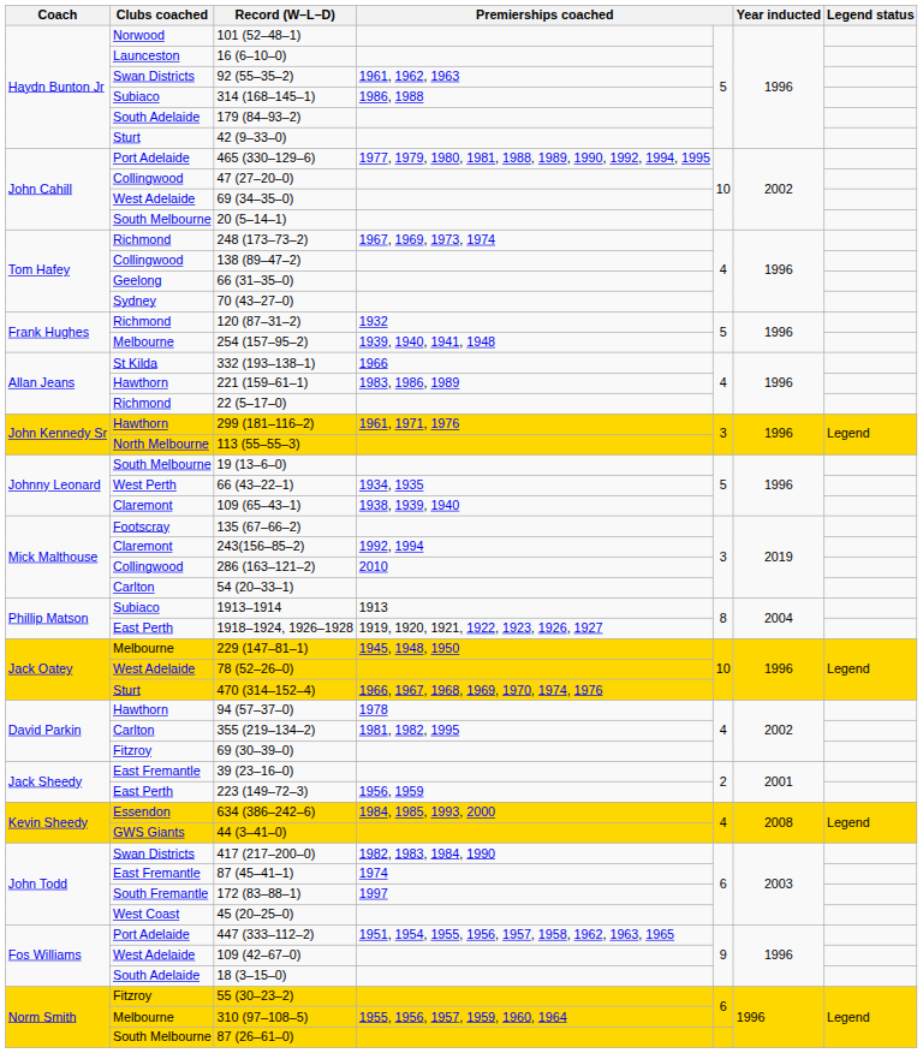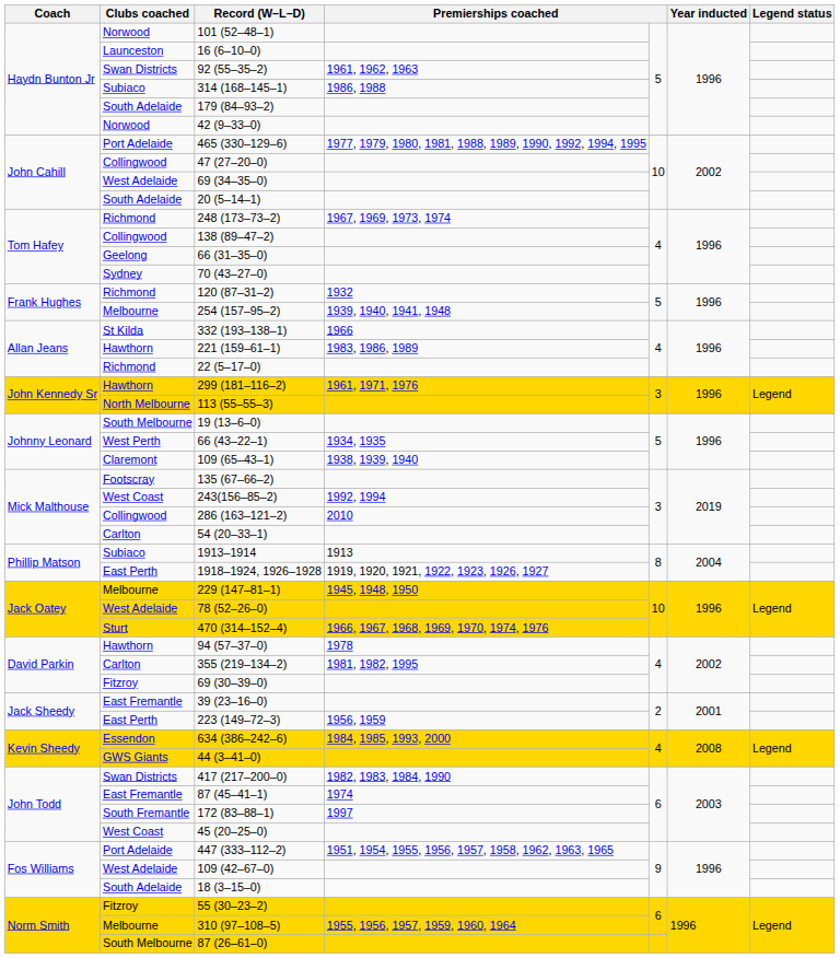 <table class="wikitable sortable">
 <tr>
 <th>Coach</th>
 <th>Clubs coached</th>
 <th>Record (W–L–D)</th>
 <th colspan="2">Premierships coached</th>
 <th>Year inducted</th>
 <th>Legend status</th>
 </tr>
 <tr>
 <td rowspan="6"><a href='#'>Haydn Bunton Jr</a></td>
 <td><a href='#'>Norwood</a></td>
 <td>101 (52–48–1)</td>
 <td></td>
 <td rowspan="6" align="center">5</td>
 <td rowspan="6" align="center">1996</td>
 <td></td>
 </tr>
 <tr>
 <td><a href='#'>Launceston</a></td>
 <td>16 (6–10–0)</td>
 <td></td>
 <td></td>
 </tr>
 <tr>
 <td><a href='#'>Swan Districts</a></td>
 <td>92 (55–35–2)</td>
 <td><a href='#'>1961</a>, <a href='#'>1962</a>, <a href='#'>1963</a></td>
 <td></td>
 </tr>
 <tr>
 <td><a href='#'>Subiaco</a></td>
 <td>314 (168–145–1)</td>
 <td><a href='#'>1986</a>, <a href='#'>1988</a></td>
 <td></td>
 </tr>
 <tr>
 <td><a href='#'>South Adelaide</a></td>
 <td>179 (84–93–2)</td>
 <td></td>
 <td></td>
 </tr>
 <tr>
-<td><a href='#'>Sturt</a></td>
+<td><a href='#'>Norwood</a></td>
 <td>42 (9–33–0)</td>
 <td></td>
 <td></td>
 </tr>
 <tr>
 <td rowspan="4"><a href='#'>John Cahill</a></td>
 <td><a href='#'>Port Adelaide</a></td>
 <td>465 (330–129–6)</td>
 <td><a href='#'>1977</a>, <a href='#'>1979</a>, <a href='#'>1980</a>, <a href='#'>1981</a>, <a href='#'>1988</a>, <a href='#'>1989</a>, <a href='#'>1990</a>, <a href='#'>1992</a>, <a href='#'>1994</a>, <a href='#'>1995</a></td>
 <td rowspan="4" align="center">10</td>
 <td rowspan="4" align="center">2002</td>
 <td></td>
 </tr>
 <tr>
 <td><a href='#'>Collingwood</a></td>
 <td>47 (27–20–0)</td>
 <td></td>
 <td></td>
 </tr>
 <tr>
 <td><a href='#'>West Adelaide</a></td>
 <td>69 (34–35–0)</td>
 <td></td>
 <td></td>
 </tr>
 <tr>
-<td><a href='#'>South Melbourne</a></td>
+<td><a href='#'>South Adelaide</a></td>
 <td>20 (5–14–1)</td>
 <td></td>
 <td></td>
 </tr>
 <tr>
 <td rowspan="4"><a href='#'>Tom Hafey</a></td>
 <td><a href='#'>Richmond</a></td>
 <td>248 (173–73–2)</td>
 <td><a href='#'>1967</a>, <a href='#'>1969</a>, <a href='#'>1973</a>, <a href='#'>1974</a></td>
 <td rowspan="4" align="center">4</td>
 <td rowspan="4" align="center">1996</td>
 <td></td>
 </tr>
 <tr>
 <td><a href='#'>Collingwood</a></td>
 <td>138 (89–47–2)</td>
 <td></td>
 <td></td>
 </tr>
 <tr>
 <td><a href='#'>Geelong</a></td>
 <td>66 (31–35–0)</td>
 <td></td>
 <td></td>
 </tr>
 <tr>
 <td><a href='#'>Sydney</a></td>
 <td>70 (43–27–0)</td>
 <td></td>
 <td></td>
 </tr>
 <tr>
 <td rowspan="2"><a href='#'>Frank Hughes</a></td>
 <td><a href='#'>Richmond</a></td>
 <td>120 (87–31–2)</td>
 <td><a href='#'>1932</a></td>
 <td rowspan="2" align="center">5</td>
 <td rowspan="2" align="center">1996</td>
 <td></td>
 </tr>
 <tr>
 <td><a href='#'>Melbourne</a></td>
 <td>254 (157–95–2)</td>
 <td><a href='#'>1939</a>, <a href='#'>1940</a>, <a href='#'>1941</a>, <a href='#'>1948</a></td>
 <td></td>
 </tr>
 <tr>
 <td rowspan="3"><a href='#'>Allan Jeans</a></td>
 <td><a href='#'>St Kilda</a></td>
 <td>332 (193–138–1)</td>
 <td><a href='#'>1966</a></td>
 <td rowspan="3" align="center">4</td>
 <td rowspan="3" align="center">1996</td>
 <td></td>
 </tr>
 <tr>
 <td><a href='#'>Hawthorn</a></td>
 <td>221 (159–61–1)</td>
 <td><a href='#'>1983</a>, <a href='#'>1986</a>, <a href='#'>1989</a></td>
 <td></td>
 </tr>
 <tr>
 <td><a href='#'>Richmond</a></td>
 <td>22 (5–17–0)</td>
 <td></td>
 <td></td>
 </tr>
 <tr style="background:#FFD700;">
 <td rowspan="2"><a href='#'>John Kennedy Sr</a></td>
 <td><a href='#'>Hawthorn</a></td>
 <td>299 (181–116–2)</td>
 <td><a href='#'>1961</a>, <a href='#'>1971</a>, <a href='#'>1976</a></td>
 <td rowspan="2" align="center">3</td>
 <td rowspan="2" align="center">1996</td>
 <td rowspan="2">Legend</td>
 </tr>
 <tr style="background:#FFD700;">
 <td><a href='#'>North Melbourne</a></td>
 <td>113 (55–55–3)</td>
 <td></td>
 </tr>
 <tr>
 <td rowspan="3"><a href='#'>Johnny Leonard</a></td>
 <td><a href='#'>South Melbourne</a></td>
 <td>19 (13–6–0)</td>
 <td></td>
 <td rowspan="3" align="center">5</td>
 <td rowspan="3" align="center">1996</td>
 <td></td>
 </tr>
 <tr>
 <td><a href='#'>West Perth</a></td>
 <td>66 (43–22–1)</td>
 <td><a href='#'>1934</a>, <a href='#'>1935</a></td>
 <td></td>
 </tr>
 <tr>
 <td><a href='#'>Claremont</a></td>
 <td>109 (65–43–1)</td>
 <td><a href='#'>1938</a>, <a href='#'>1939</a>, <a href='#'>1940</a></td>
 <td></td>
 </tr>
 <tr>
 <td rowspan="4"><a href='#'>Mick Malthouse</a></td>
 <td><a href='#'>Footscray</a></td>
 <td>135 (67–66–2)</td>
 <td></td>
 <td rowspan="4" align="center">3</td>
 <td rowspan="4" align="center">2019</td>
 <td></td>
 </tr>
 <tr>
-<td><a href='#'>Claremont</a></td>
+<td><a href='#'>West Coast</a></td>
 <td>243(156–85–2)</td>
 <td><a href='#'>1992</a>, <a href='#'>1994</a></td>
 <td></td>
 </tr>
 <tr>
 <td><a href='#'>Collingwood</a></td>
 <td>286 (163–121–2)</td>
 <td><a href='#'>2010</a></td>
 <td></td>
 </tr>
 <tr>
 <td><a href='#'>Carlton</a></td>
 <td>54 (20–33–1)</td>
 <td></td>
 <td></td>
 </tr>
 <tr>
 <td rowspan="2"><a href='#'>Phillip Matson</a></td>
 <td><a href='#'>Subiaco</a></td>
 <td>1913–1914</td>
 <td>1913</td>
 <td rowspan="2" align="center">8</td>
 <td rowspan="2" align="center">2004</td>
 <td></td>
 </tr>
 <tr>
 <td><a href='#'>East Perth</a></td>
 <td>1918–1924, 1926–1928</td>
 <td>1919, 1920, 1921, <a href='#'>1922</a>, <a href='#'>1923</a>, <a href='#'>1926</a>, <a href='#'>1927</a></td>
 <td></td>
 </tr>
 <tr style="background:#FFD700;">
 <td rowspan="3"><a href='#'>Jack Oatey</a></td>
 <td>Melbourne</td>
 <td>229 (147–81–1)</td>
 <td><a href='#'>1945</a>, <a href='#'>1948</a>, <a href='#'>1950</a></td>
 <td rowspan="3" align="center">10</td>
 <td rowspan="3" align="center">1996</td>
 <td rowspan="3">Legend</td>
 </tr>
 <tr style="background:#FFD700;">
 <td><a href='#'>West Adelaide</a></td>
 <td>78 (52–26–0)</td>
 <td></td>
 </tr>
 <tr style="background:#FFD700;">
 <td><a href='#'>Sturt</a></td>
 <td>470 (314–152–4)</td>
 <td><a href='#'>1966</a>, <a href='#'>1967</a>, <a href='#'>1968</a>, <a href='#'>1969</a>, <a href='#'>1970</a>, <a href='#'>1974</a>, <a href='#'>1976</a></td>
 </tr>
 <tr>
 <td rowspan="3"><a href='#'>David Parkin</a></td>
 <td><a href='#'>Hawthorn</a></td>
 <td>94 (57–37–0)</td>
 <td><a href='#'>1978</a></td>
 <td rowspan="3" align="center">4</td>
 <td rowspan="3" align="center">2002</td>
 <td></td>
 </tr>
 <tr>
 <td><a href='#'>Carlton</a></td>
 <td>355 (219–134–2)</td>
 <td><a href='#'>1981</a>, <a href='#'>1982</a>, <a href='#'>1995</a></td>
 <td></td>
 </tr>
 <tr>
 <td><a href='#'>Fitzroy</a></td>
 <td>69 (30–39–0)</td>
 <td></td>
 <td></td>
 </tr>
 <tr>
 <td rowspan="2"><a href='#'>Jack Sheedy</a></td>
 <td><a href='#'>East Fremantle</a></td>
 <td>39 (23–16–0)</td>
 <td></td>
 <td rowspan="2" align="center">2</td>
 <td rowspan="2" align="center">2001</td>
 <td></td>
 </tr>
 <tr>
 <td><a href='#'>East Perth</a></td>
 <td>223 (149–72–3)</td>
 <td><a href='#'>1956</a>, <a href='#'>1959</a></td>
 <td></td>
 </tr>
 <tr style="background:#FFD700;">
 <td rowspan="2"><a href='#'>Kevin Sheedy</a></td>
 <td><a href='#'>Essendon</a></td>
 <td>634 (386–242–6)</td>
 <td><a href='#'>1984</a>, <a href='#'>1985</a>, <a href='#'>1993</a>, <a href='#'>2000</a></td>
 <td rowspan="2" align=center>4</td>
 <td rowspan="2" align="center">2008</td>
 <td rowspan="2">Legend</td>
 </tr>
 <tr style="background:#FFD700;">
 <td><a href='#'>GWS Giants</a></td>
 <td>44 (3–41–0)</td>
 <td></td>
 </tr>
 <tr>
 <td rowspan="4"><a href='#'>John Todd</a></td>
 <td><a href='#'>Swan Districts</a></td>
 <td>417 (217–200–0)</td>
 <td><a href='#'>1982</a>, <a href='#'>1983</a>, <a href='#'>1984</a>, <a href='#'>1990</a></td>
 <td rowspan="4" align="center">6</td>
 <td rowspan="4" align="center">2003</td>
 <td></td>
 </tr>
 <tr>
 <td><a href='#'>East Fremantle</a></td>
 <td>87 (45–41–1)</td>
 <td><a href='#'>1974</a></td>
 <td></td>
 </tr>
 <tr>
 <td><a href='#'>South Fremantle</a></td>
 <td>172 (83–88–1)</td>
 <td><a href='#'>1997</a></td>
 <td></td>
 </tr>
 <tr>
 <td><a href='#'>West Coast</a></td>
 <td>45 (20–25–0)</td>
 <td></td>
 <td></td>
 </tr>
 <tr>
 <td rowspan="3"><a href='#'>Fos Williams</a></td>
 <td><a href='#'>Port Adelaide</a></td>
 <td>447 (333–112–2)</td>
 <td><a href='#'>1951</a>, <a href='#'>1954</a>, <a href='#'>1955</a>, <a href='#'>1956</a>, <a href='#'>1957</a>, <a href='#'>1958</a>, <a href='#'>1962</a>, <a href='#'>1963</a>, <a href='#'>1965</a></td>
 <td rowspan="3" align="center">9</td>
 <td rowspan="3" align="center">1996</td>
 <td></td>
 </tr>
 <tr>
 <td><a href='#'>West Adelaide</a></td>
 <td>109 (42–67–0)</td>
 <td></td>
 <td></td>
 </tr>
 <tr>
 <td><a href='#'>South Adelaide</a></td>
 <td>18 (3–15–0)</td>
 <td></td>
 <td></td>
 </tr>
 <tr style="background:#FFD700;">
 <td rowspan="3"><a href='#'>Norm Smith</a></td>
 <td>Fitzroy</td>
 <td>55 (30–23–2)</td>
 <td></td>
 <td rowspan="2" align="center">6</td>
 <td rowspan="3">1996</td>
 <td rowspan="3">Legend</td>
 </tr>
 <tr style="background:#FFD700;">
 <td>Melbourne</td>
 <td>310 (97–108–5)</td>
 <td><a href='#'>1955</a>, <a href='#'>1956</a>, <a href='#'>1957</a>, <a href='#'>1959</a>, <a href='#'>1960</a>, <a href='#'>1964</a></td>
 </tr>
 <tr style="background:#FFD700;">
 <td>South Melbourne</td>
 <td>87 (26–61–0)</td>
 <td></td>
 <td></td>
 </tr>
 </table>
